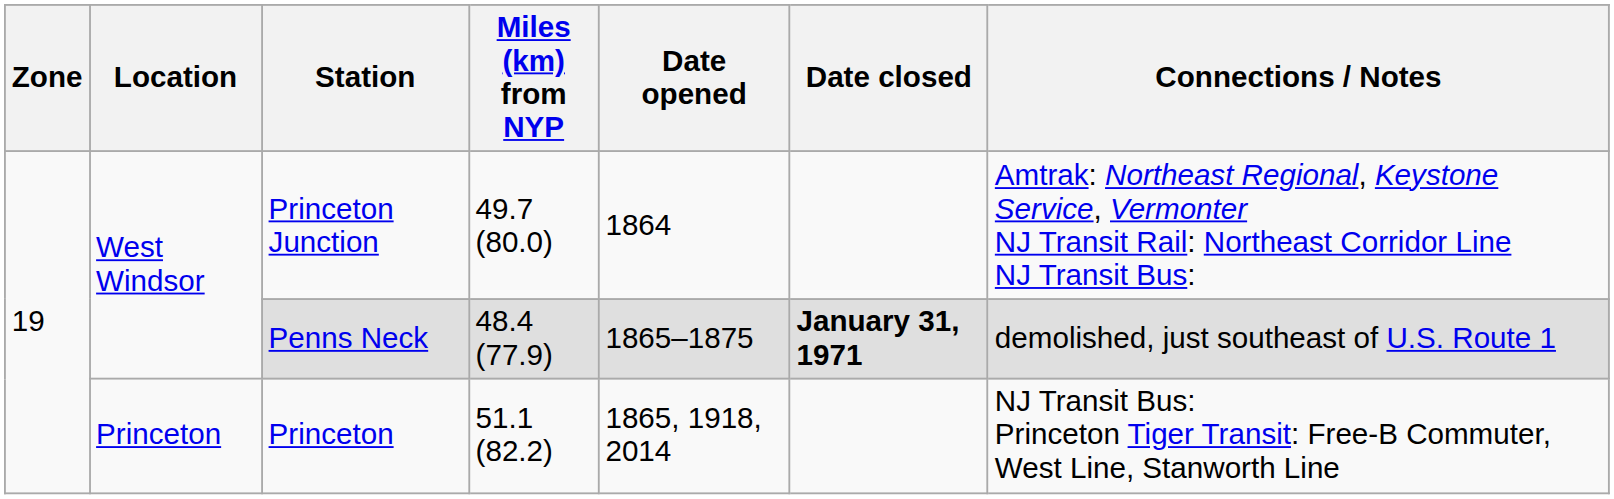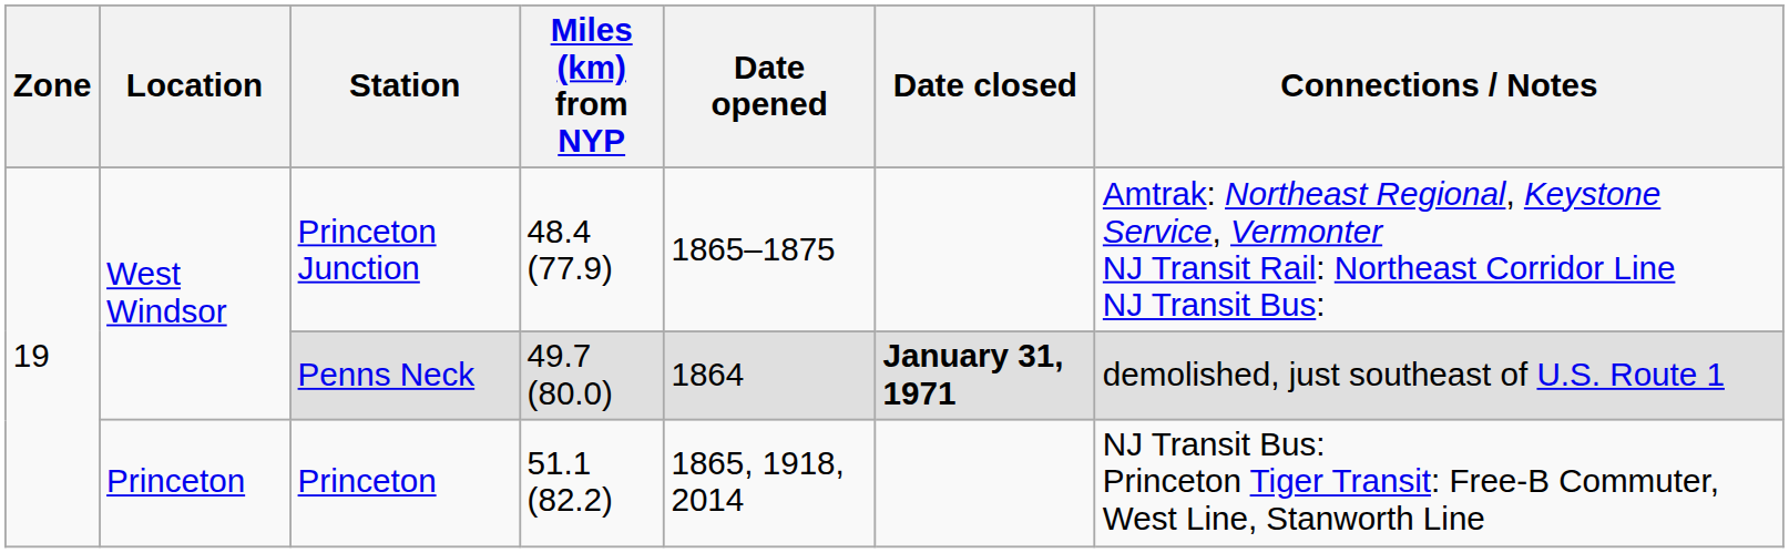 <table class="wikitable">
 <tr>
 <th>Zone<br></th>
 <th>Location</th>
 <th>Station</th>
 <th><a href='#'>Miles (km)</a><br>from <a href='#'>NYP</a></th>
 <th>Date opened</th>
 <th>Date closed</th>
 <th>Connections / Notes</th>
 </tr>
 <tr>
 <td rowspan=3>19</td>
 <td rowspan=2><a href='#'>West Windsor</a></td>
 <td><a href='#'>Princeton Junction</a> </td>
-<td>49.7 (80.0)</td>
-<td>1864</td>
+<td>48.4 (77.9)</td>
+<td>1865–1875</td>
 <td><br> </td>
 <td><a href='#'>Amtrak</a>: <em><a href='#'>Northeast Regional</a></em>, <em><a href='#'>Keystone Service</a></em>, <em><a href='#'>Vermonter</a></em><br><a href='#'>NJ Transit Rail</a>: <a href='#'>Northeast Corridor Line</a><br><a href='#'>NJ Transit Bus</a>: </td>
 </tr>
 <tr bgcolor=dfdfdf>
 <td><a href='#'>Penns Neck</a></td>
-<td>48.4 (77.9)</td>
-<td>1865–1875</td>
+<td>49.7 (80.0)</td>
+<td>1864</td>
 <td><strong>January 31, 1971</strong></td>
 <td>demolished, just southeast of <a href='#'>U.S. Route 1</a></td>
 </tr>
 <tr>
 <td><a href='#'>Princeton</a></td>
 <td><a href='#'>Princeton</a> </td>
 <td>51.1 (82.2)</td>
 <td>1865, 1918, 2014</td>
 <td></td>
 <td>NJ Transit Bus: <br>Princeton <a href='#'>Tiger Transit</a>: Free-B Commuter, West Line, Stanworth Line</td>
 </tr>
 </table>
